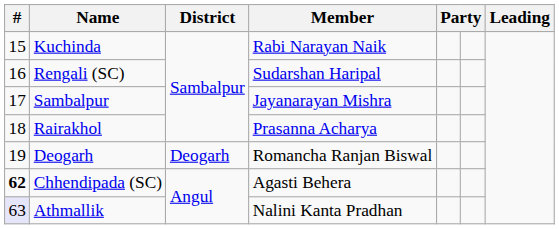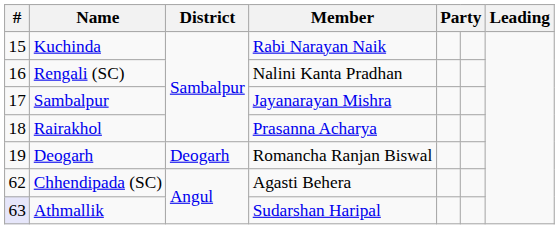 <table class="wikitable">
 <tr>
 <th>#</th>
 <th>Name</th>
 <th>District</th>
 <th>Member</th>
 <th colspan="2">Party</th>
 <th colspan="2">Leading<br></th>
 </tr>
 <tr>
 <td>15</td>
 <td><a href='#'>Kuchinda</a></td>
 <td rowspan="4"><a href='#'>Sambalpur</a></td>
 <td><a href='#'>Rabi Narayan Naik</a></td>
 <td></td>
 <td></td>
 </tr>
 <tr>
 <td>16</td>
 <td><a href='#'>Rengali</a> (SC)</td>
-<td><a href='#'>Sudarshan Haripal</a></td>
+<td>Nalini Kanta Pradhan</td>
 <td></td>
 <td></td>
 </tr>
 <tr>
 <td>17</td>
 <td><a href='#'>Sambalpur</a></td>
 <td><a href='#'>Jayanarayan Mishra</a></td>
 <td></td>
 <td></td>
 </tr>
 <tr>
 <td>18</td>
 <td><a href='#'>Rairakhol</a></td>
 <td><a href='#'>Prasanna Acharya</a></td>
 <td></td>
 <td></td>
 </tr>
 <tr>
 <td>19</td>
 <td><a href='#'>Deogarh</a></td>
 <td><a href='#'>Deogarh</a></td>
 <td>Romancha Ranjan Biswal</td>
 <td></td>
 <td></td>
 </tr>
 <tr>
-<td><strong>62</strong></td>
+<td>62</td>
 <td><a href='#'>Chhendipada</a> (SC)</td>
 <td rowspan="2"><a href='#'>Angul</a></td>
 <td>Agasti Behera</td>
 <td></td>
 <td></td>
 </tr>
 <tr>
 <td style="background: lavender;">63</td>
 <td><a href='#'>Athmallik</a></td>
-<td>Nalini Kanta Pradhan</td>
+<td><a href='#'>Sudarshan Haripal</a></td>
 <td></td>
 <td></td>
 </tr>
 </table>
